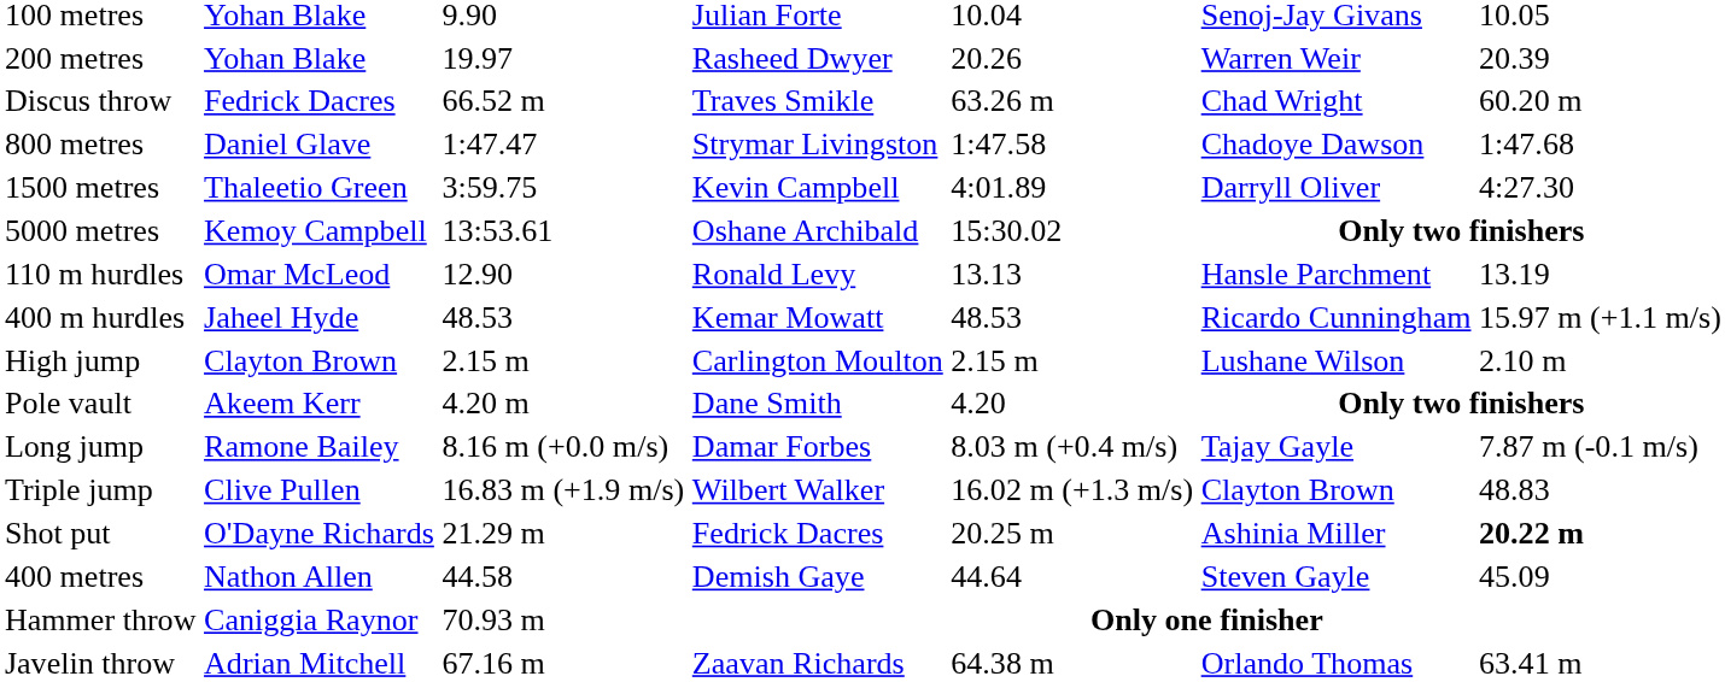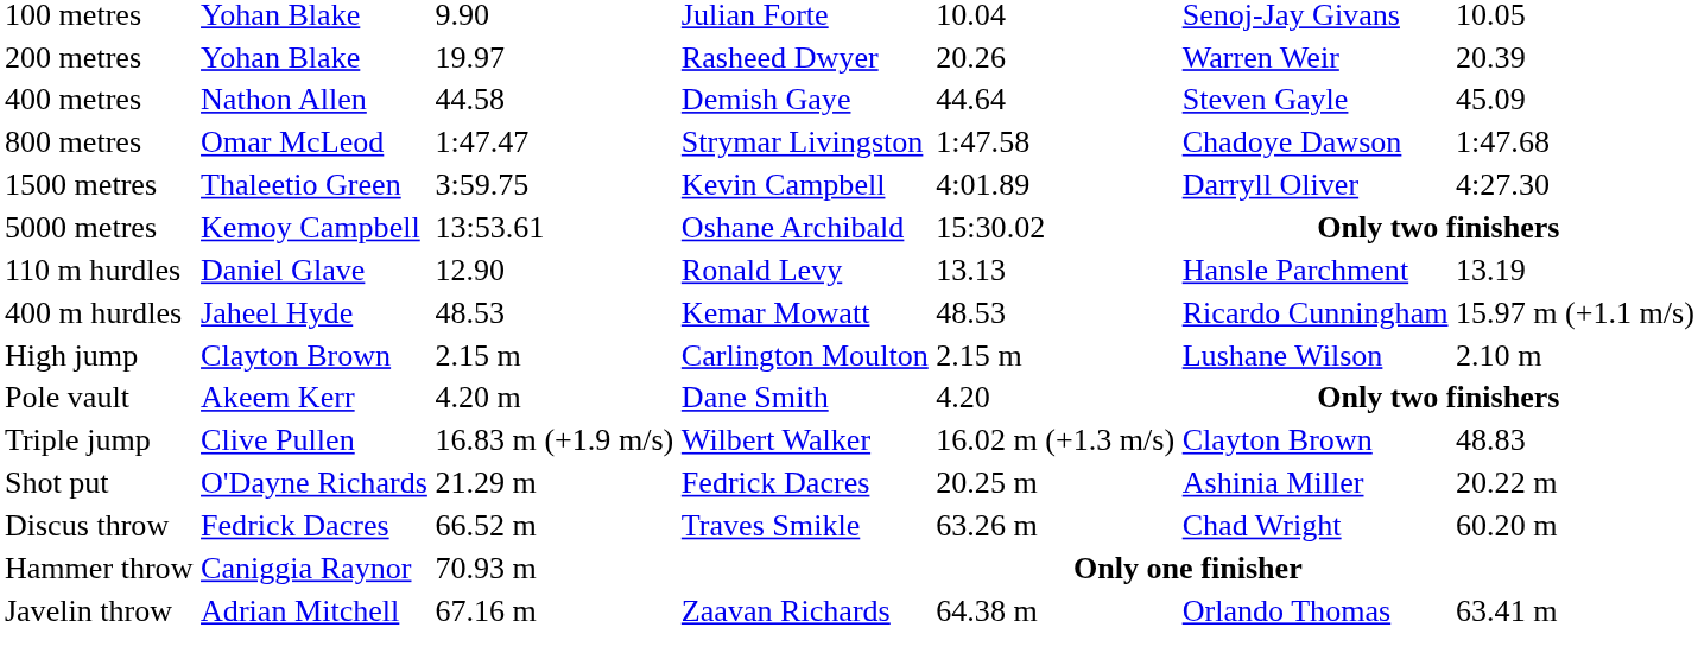 <table>
 <tr>
 <td>100 metres</td>
 <td><a href='#'>Yohan Blake</a></td>
 <td>9.90</td>
 <td><a href='#'>Julian Forte</a></td>
 <td>10.04</td>
 <td><a href='#'>Senoj-Jay Givans</a></td>
 <td>10.05</td>
 </tr>
 <tr>
 <td>200 metres</td>
 <td><a href='#'>Yohan Blake</a></td>
 <td>19.97</td>
 <td><a href='#'>Rasheed Dwyer</a></td>
 <td>20.26</td>
 <td><a href='#'>Warren Weir</a></td>
 <td>20.39</td>
 </tr>
 <tr>
-<td>Discus throw</td>
-<td><a href='#'>Fedrick Dacres</a></td>
-<td>66.52 m</td>
-<td><a href='#'>Traves Smikle</a></td>
-<td>63.26 m</td>
-<td><a href='#'>Chad Wright</a></td>
-<td>60.20 m</td>
+<td>400 metres</td>
+<td><a href='#'>Nathon Allen</a></td>
+<td>44.58</td>
+<td><a href='#'>Demish Gaye</a></td>
+<td>44.64</td>
+<td><a href='#'>Steven Gayle</a></td>
+<td>45.09</td>
 </tr>
 <tr>
 <td>800 metres</td>
-<td><a href='#'>Daniel Glave</a></td>
+<td><a href='#'>Omar McLeod</a></td>
 <td>1:47.47</td>
 <td><a href='#'>Strymar Livingston</a></td>
 <td>1:47.58</td>
 <td><a href='#'>Chadoye Dawson</a></td>
 <td>1:47.68</td>
 </tr>
 <tr>
 <td>1500 metres</td>
 <td><a href='#'>Thaleetio Green</a></td>
 <td>3:59.75</td>
 <td><a href='#'>Kevin Campbell</a></td>
 <td>4:01.89</td>
 <td><a href='#'>Darryll Oliver</a></td>
 <td>4:27.30</td>
 </tr>
 <tr>
 <td>5000 metres</td>
 <td><a href='#'>Kemoy Campbell</a></td>
 <td>13:53.61</td>
 <td><a href='#'>Oshane Archibald</a></td>
 <td>15:30.02</td>
 <th colspan=2>Only two finishers</th>
 </tr>
 <tr>
 <td>110 m hurdles</td>
-<td><a href='#'>Omar McLeod</a></td>
+<td><a href='#'>Daniel Glave</a></td>
 <td>12.90 </td>
 <td><a href='#'>Ronald Levy</a></td>
 <td>13.13</td>
 <td><a href='#'>Hansle Parchment</a></td>
 <td>13.19</td>
 </tr>
 <tr>
 <td>400 m hurdles</td>
 <td><a href='#'>Jaheel Hyde</a></td>
 <td>48.53</td>
 <td><a href='#'>Kemar Mowatt</a></td>
 <td>48.53</td>
 <td><a href='#'>Ricardo Cunningham</a></td>
 <td>15.97 m (+1.1 m/s)</td>
 </tr>
 <tr>
 <td>High jump</td>
 <td><a href='#'>Clayton Brown</a></td>
 <td>2.15 m</td>
 <td><a href='#'>Carlington Moulton</a></td>
 <td>2.15 m</td>
 <td><a href='#'>Lushane Wilson</a></td>
 <td>2.10 m</td>
 </tr>
 <tr>
 <td>Pole vault</td>
 <td><a href='#'>Akeem Kerr</a></td>
 <td>4.20 m</td>
 <td><a href='#'>Dane Smith</a></td>
 <td>4.20</td>
 <th colspan=2>Only two finishers</th>
 </tr>
 <tr>
-<td>Long jump</td>
-<td><a href='#'>Ramone Bailey</a></td>
-<td>8.16 m (+0.0 m/s)</td>
-<td><a href='#'>Damar Forbes</a></td>
-<td>8.03 m (+0.4 m/s)</td>
-<td><a href='#'>Tajay Gayle</a></td>
-<td>7.87 m (-0.1 m/s)</td>
-</tr>
-<tr>
 <td>Triple jump</td>
 <td><a href='#'>Clive Pullen</a></td>
 <td>16.83 m (+1.9 m/s)</td>
 <td><a href='#'>Wilbert Walker</a></td>
 <td>16.02 m (+1.3 m/s)</td>
 <td><a href='#'>Clayton Brown</a></td>
 <td>48.83</td>
 </tr>
 <tr>
 <td>Shot put</td>
 <td><a href='#'>O'Dayne Richards</a></td>
 <td>21.29 m</td>
 <td><a href='#'>Fedrick Dacres</a></td>
 <td>20.25 m</td>
 <td><a href='#'>Ashinia Miller</a></td>
-<td><strong>20.22 m</strong></td>
+<td>20.22 m</td>
 </tr>
 <tr>
-<td>400 metres</td>
-<td><a href='#'>Nathon Allen</a></td>
-<td>44.58</td>
-<td><a href='#'>Demish Gaye</a></td>
-<td>44.64</td>
-<td><a href='#'>Steven Gayle</a></td>
-<td>45.09</td>
+<td>Discus throw</td>
+<td><a href='#'>Fedrick Dacres</a></td>
+<td>66.52 m</td>
+<td><a href='#'>Traves Smikle</a></td>
+<td>63.26 m</td>
+<td><a href='#'>Chad Wright</a></td>
+<td>60.20 m</td>
 </tr>
 <tr>
 <td>Hammer throw</td>
 <td><a href='#'>Caniggia Raynor</a></td>
 <td>70.93 m </td>
 <th colspan=4>Only one finisher</th>
 </tr>
 <tr>
 <td>Javelin throw</td>
 <td><a href='#'>Adrian Mitchell</a></td>
 <td>67.16 m</td>
 <td><a href='#'>Zaavan Richards</a></td>
 <td>64.38 m</td>
 <td><a href='#'>Orlando Thomas</a></td>
 <td>63.41 m</td>
 </tr>
 </table>
